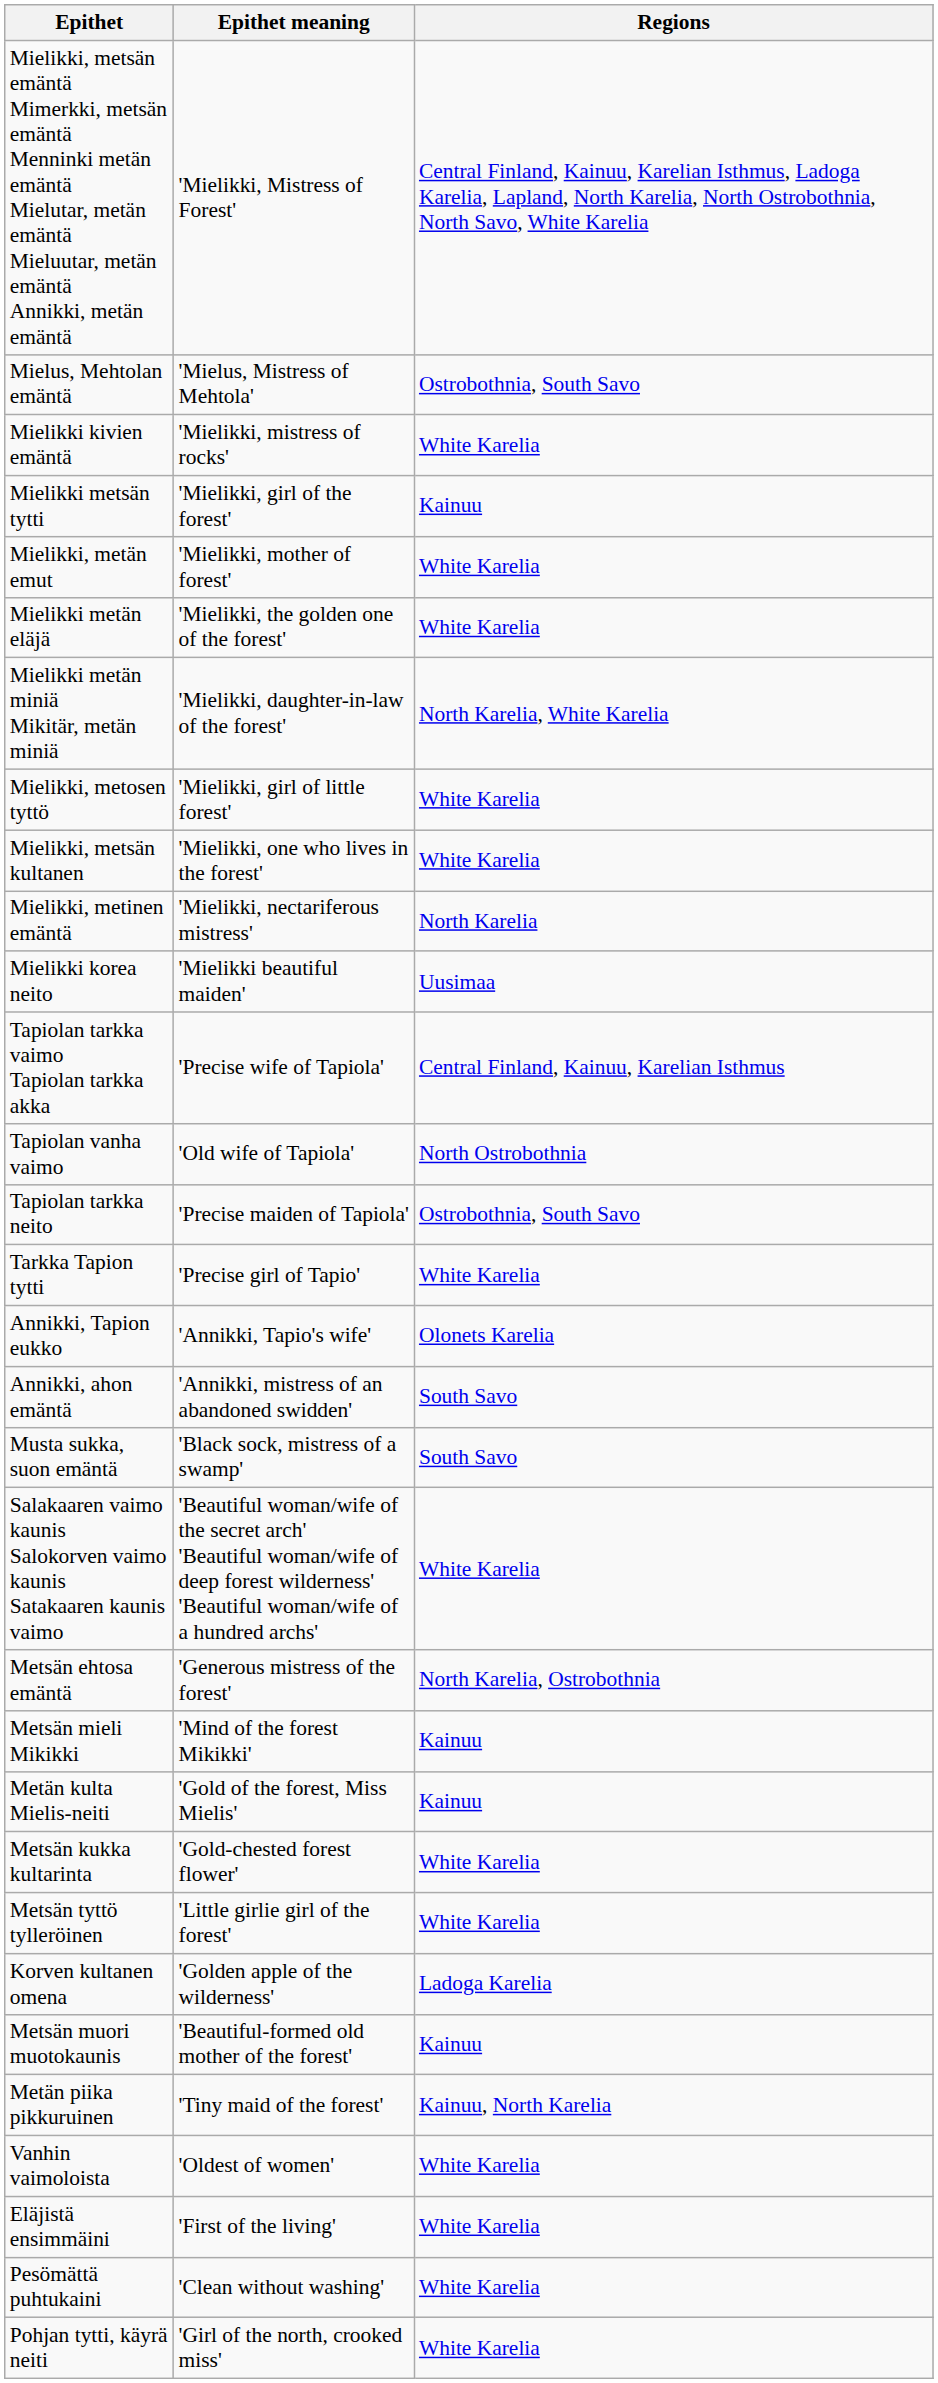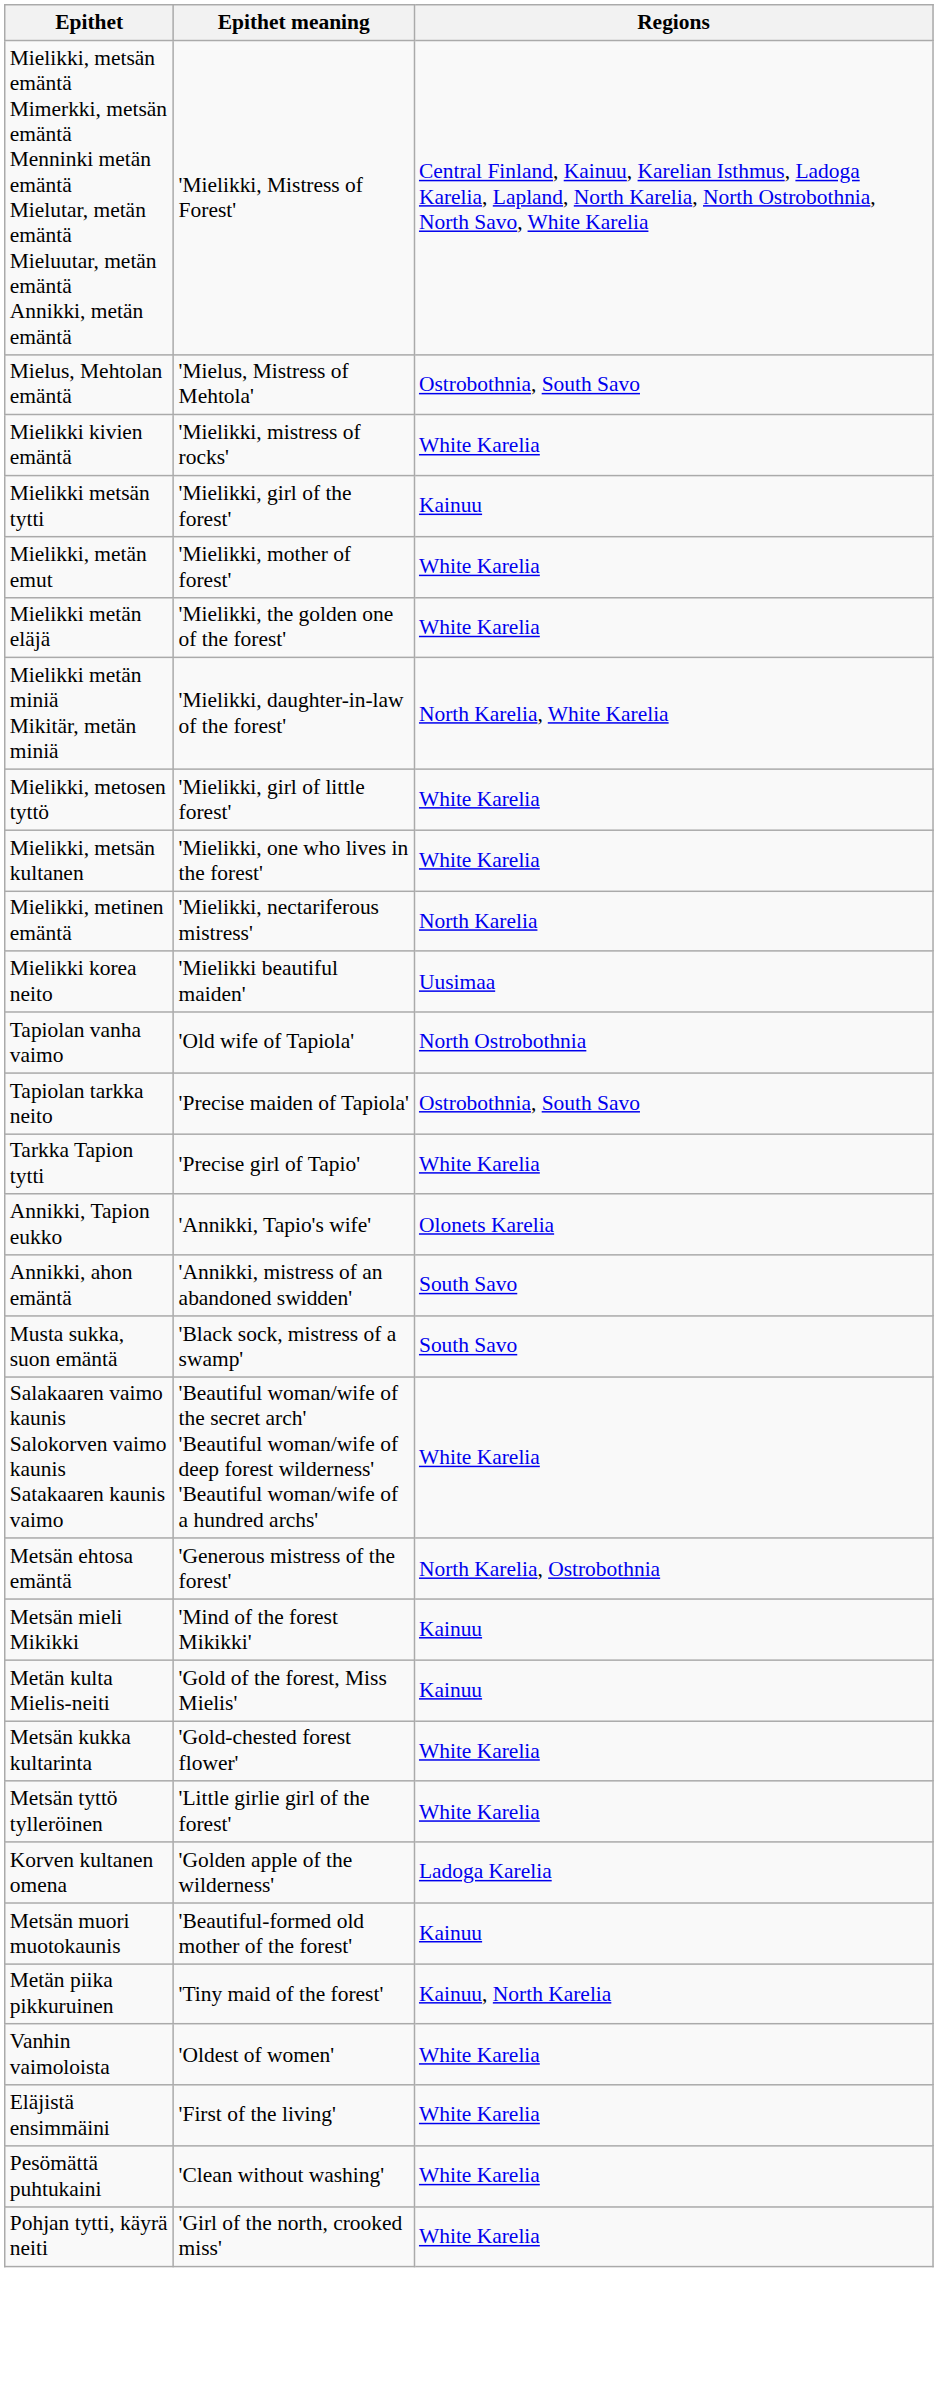 <table class="wikitable sortable" style="font-size: 90%; width: 100%">
 <tr>
 <th>Epithet</th>
 <th class="unsortable">Epithet meaning</th>
 <th>Regions</th>
 </tr>
 <tr>
 <td>Mielikki, metsän emäntä<br>Mimerkki, metsän emäntä<br>Menninki metän emäntä<br>Mielutar, metän emäntä<br>Mieluutar, metän emäntä<br>Annikki, metän emäntä</td>
 <td>'Mielikki, Mistress of Forest'</td>
 <td><a href='#'>Central Finland</a>, <a href='#'>Kainuu</a>, <a href='#'>Karelian Isthmus</a>, <a href='#'>Ladoga Karelia</a>, <a href='#'>Lapland</a>, <a href='#'>North Karelia</a>, <a href='#'>North Ostrobothnia</a>, <a href='#'>North Savo</a>, <a href='#'>White Karelia</a></td>
 </tr>
 <tr>
 <td>Mielus, Mehtolan emäntä</td>
 <td>'Mielus, Mistress of Mehtola'</td>
 <td><a href='#'>Ostrobothnia</a>, <a href='#'>South Savo</a></td>
 </tr>
 <tr>
 <td>Mielikki kivien emäntä</td>
 <td>'Mielikki, mistress of rocks'</td>
 <td><a href='#'>White Karelia</a></td>
 </tr>
 <tr>
 <td>Mielikki metsän tytti</td>
 <td>'Mielikki, girl of the forest'</td>
 <td><a href='#'>Kainuu</a></td>
 </tr>
 <tr>
 <td>Mielikki, metän emut</td>
 <td>'Mielikki, mother of forest'</td>
 <td><a href='#'>White Karelia</a></td>
 </tr>
 <tr>
 <td>Mielikki metän eläjä</td>
 <td>'Mielikki, the golden one of the forest'</td>
 <td><a href='#'>White Karelia</a></td>
 </tr>
 <tr>
 <td>Mielikki metän miniä<br>Mikitär, metän miniä</td>
 <td>'Mielikki, daughter-in-law of the forest'</td>
 <td><a href='#'>North Karelia</a>, <a href='#'>White Karelia</a></td>
 </tr>
 <tr>
 <td>Mielikki, metosen tyttö</td>
 <td>'Mielikki, girl of little forest'</td>
 <td><a href='#'>White Karelia</a></td>
 </tr>
 <tr>
 <td>Mielikki, metsän kultanen</td>
 <td>'Mielikki, one who lives in the forest'</td>
 <td><a href='#'>White Karelia</a></td>
 </tr>
 <tr>
 <td>Mielikki, metinen emäntä</td>
 <td>'Mielikki, nectariferous mistress'</td>
 <td><a href='#'>North Karelia</a></td>
 </tr>
 <tr>
 <td>Mielikki korea neito</td>
 <td>'Mielikki beautiful maiden'</td>
 <td><a href='#'>Uusimaa</a></td>
-</tr>
-<tr>
-<td>Tapiolan tarkka vaimo<br>Tapiolan tarkka akka</td>
-<td>'Precise wife of Tapiola'</td>
-<td><a href='#'>Central Finland</a>, <a href='#'>Kainuu</a>, <a href='#'>Karelian Isthmus</a></td>
 </tr>
 <tr>
 <td>Tapiolan vanha vaimo</td>
 <td>'Old wife of Tapiola'</td>
 <td><a href='#'>North Ostrobothnia</a></td>
 </tr>
 <tr>
 <td>Tapiolan tarkka neito</td>
 <td>'Precise maiden of Tapiola'</td>
 <td><a href='#'>Ostrobothnia</a>, <a href='#'>South Savo</a></td>
 </tr>
 <tr>
 <td>Tarkka Tapion tytti</td>
 <td>'Precise girl of Tapio'</td>
 <td><a href='#'>White Karelia</a></td>
 </tr>
 <tr>
 <td>Annikki, Tapion eukko</td>
 <td>'Annikki, Tapio's wife'</td>
 <td><a href='#'>Olonets Karelia</a></td>
 </tr>
 <tr>
 <td>Annikki, ahon emäntä</td>
 <td>'Annikki, mistress of an abandoned swidden'</td>
 <td><a href='#'>South Savo</a></td>
 </tr>
 <tr>
 <td>Musta sukka, suon emäntä</td>
 <td>'Black sock, mistress of a swamp'</td>
 <td><a href='#'>South Savo</a></td>
 </tr>
 <tr>
 <td>Salakaaren vaimo kaunis<br>Salokorven vaimo kaunis<br>Satakaaren kaunis vaimo</td>
 <td>'Beautiful woman/wife of the secret arch'<br>'Beautiful woman/wife of deep forest wilderness'<br>'Beautiful woman/wife of a hundred archs'</td>
 <td><a href='#'>White Karelia</a></td>
 </tr>
 <tr>
 <td>Metsän ehtosa emäntä</td>
 <td>'Generous mistress of the forest'</td>
 <td><a href='#'>North Karelia</a>, <a href='#'>Ostrobothnia</a></td>
 </tr>
 <tr>
 <td>Metsän mieli Mikikki</td>
 <td>'Mind of the forest Mikikki'</td>
 <td><a href='#'>Kainuu</a></td>
 </tr>
 <tr>
 <td>Metän kulta Mielis-neiti</td>
 <td>'Gold of the forest, Miss Mielis'</td>
 <td><a href='#'>Kainuu</a></td>
 </tr>
 <tr>
 <td>Metsän kukka kultarinta</td>
 <td>'Gold-chested forest flower'</td>
 <td><a href='#'>White Karelia</a></td>
 </tr>
 <tr>
 <td>Metsän tyttö tylleröinen</td>
 <td>'Little girlie girl of the forest'</td>
 <td><a href='#'>White Karelia</a></td>
 </tr>
 <tr>
 <td>Korven kultanen omena</td>
 <td>'Golden apple of the wilderness'</td>
 <td><a href='#'>Ladoga Karelia</a></td>
 </tr>
 <tr>
 <td>Metsän muori muotokaunis</td>
 <td>'Beautiful-formed old mother of the forest'</td>
 <td><a href='#'>Kainuu</a></td>
 </tr>
 <tr>
 <td>Metän piika pikkuruinen</td>
 <td>'Tiny maid of the forest'</td>
 <td><a href='#'>Kainuu</a>, <a href='#'>North Karelia</a></td>
 </tr>
 <tr>
 <td>Vanhin vaimoloista</td>
 <td>'Oldest of women'</td>
 <td><a href='#'>White Karelia</a></td>
 </tr>
 <tr>
 <td>Eläjistä ensimmäini</td>
 <td>'First of the living'</td>
 <td><a href='#'>White Karelia</a></td>
 </tr>
 <tr>
 <td>Pesömättä puhtukaini</td>
 <td>'Clean without washing'</td>
 <td><a href='#'>White Karelia</a></td>
 </tr>
 <tr>
 <td>Pohjan tytti, käyrä neiti</td>
 <td>'Girl of the north, crooked miss'</td>
 <td><a href='#'>White Karelia</a></td>
 </tr>
 </table>
